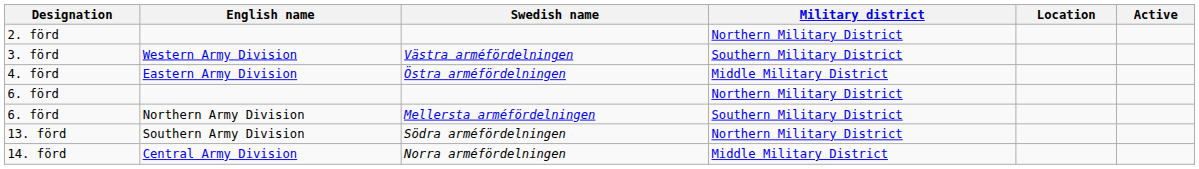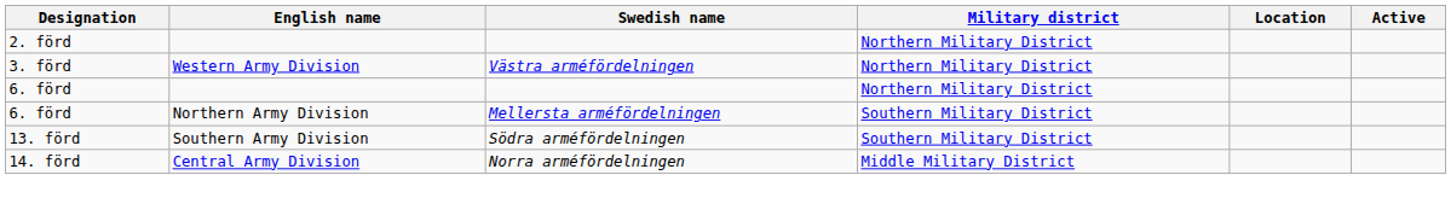 <table class="wikitable" width=80% |>
 <tr>
 <th>Designation</th>
 <th>English name</th>
 <th>Swedish name</th>
 <th><a href='#'>Military district</a></th>
 <th>Location</th>
 <th>Active</th>
 </tr>
 <tr>
 <td>2. förd</td>
 <td></td>
 <td></td>
 <td><a href='#'>Northern Military District</a></td>
 <td></td>
 <td></td>
 </tr>
 <tr>
 <td>3. förd</td>
 <td><a href='#'>Western Army Division</a></td>
 <td><a href='#'><em>Västra arméfördelningen</em></a></td>
-<td><a href='#'>Southern Military District</a></td>
-<td></td>
-<td></td>
-</tr>
-<tr>
-<td>4. förd</td>
-<td><a href='#'>Eastern Army Division</a></td>
-<td><a href='#'><em>Östra arméfördelningen</em></a></td>
-<td><a href='#'>Middle Military District</a></td>
+<td><a href='#'>Northern Military District</a></td>
 <td></td>
 <td></td>
 </tr>
 <tr>
 <td>6. förd</td>
 <td></td>
 <td></td>
 <td><a href='#'>Northern Military District</a></td>
 <td></td>
 <td></td>
 </tr>
 <tr>
 <td>6. förd</td>
 <td>Northern Army Division</td>
 <td><a href='#'><em>Mellersta arméfördelningen</em></a></td>
 <td><a href='#'>Southern Military District</a></td>
 <td></td>
 <td></td>
 </tr>
 <tr>
 <td>13. förd</td>
 <td>Southern Army Division</td>
 <td><em>Södra arméfördelningen</em></td>
-<td><a href='#'>Northern Military District</a></td>
+<td><a href='#'>Southern Military District</a></td>
 <td></td>
 <td></td>
 </tr>
 <tr>
 <td>14. förd</td>
 <td><a href='#'>Central Army Division</a></td>
 <td><em>Norra arméfördelningen</em></td>
 <td><a href='#'>Middle Military District</a></td>
 <td></td>
 <td></td>
 </tr>
 </table>
